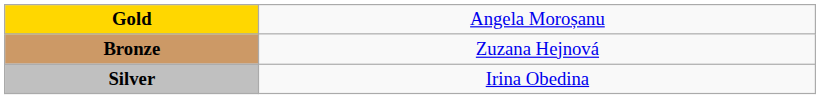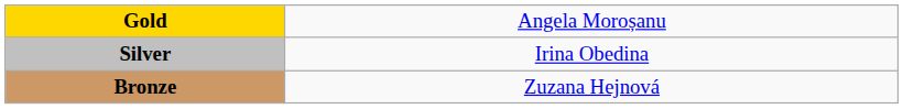 <table class="wikitable" style="text-align:center; " width="35%">
 <tr>
 <td bgcolor="gold"><strong>Gold</strong></td>
 <td><a href='#'>Angela Moroșanu</a><br>  <small><em></em></small></td>
 </tr>
 <tr>
+<td bgcolor="silver"><strong>Silver</strong></td>
+<td><a href='#'>Irina Obedina</a><br>  <small><em></em></small></td>
+</tr>
+<tr>
 <td bgcolor="CC9966"><strong>Bronze</strong></td>
 <td><a href='#'>Zuzana Hejnová</a><br>  <small><em></em></small></td>
 </tr>
-<tr>
-<td bgcolor="silver"><strong>Silver</strong></td>
-<td><a href='#'>Irina Obedina</a><br>  <small><em></em></small></td>
-</tr>
 </table>
